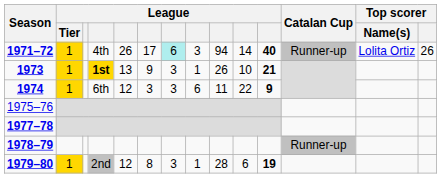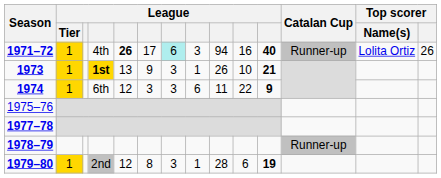 <table class="wikitable" style="text-align: center;">
 <tr>
 <th rowspan="2">Season</th>
 <th colspan="10">League</th>
 <th rowspan="2">Catalan Cup</th>
 <th colspan="2">Top scorer</th>
 </tr>
 <tr>
 <th>Tier</th>
 <th></th>
 <th></th>
 <th width="25"></th>
 <th width="25"></th>
 <th width="25"></th>
 <th width="25"></th>
 <th width="25"></th>
 <th width="25"></th>
 <th width="25"></th>
 <th>Name(s)</th>
 <th></th>
 </tr>
 <tr>
 <td><a href='#'><strong>1971–72</strong></a></td>
 <td bgcolor="gold">1</td>
 <td></td>
 <td>4th</td>
-<td>26</td>
+<td><strong>26</strong></td>
 <td>17</td>
 <td style="background: paleturquoise;">6</td>
 <td>3</td>
 <td>94</td>
-<td>14</td>
+<td>16</td>
 <td><strong>40</strong></td>
 <td bgcolor="silver">Runner-up</td>
 <td align="left"> <a href='#'>Lolita Ortiz</a></td>
 <td>26</td>
 </tr>
 <tr>
 <td><a href='#'><strong>1973</strong></a></td>
 <td bgcolor="gold">1</td>
 <td></td>
 <td bgcolor="gold"><strong>1st</strong></td>
 <td>13</td>
 <td>9</td>
 <td>3</td>
 <td>1</td>
 <td>26</td>
 <td>10</td>
 <td><strong>21</strong></td>
 <td rowspan="2" bgcolor="#DCDCDC"></td>
 <td></td>
 <td></td>
 </tr>
 <tr>
 <td><a href='#'><strong>1974</strong></a></td>
 <td bgcolor="gold">1</td>
 <td></td>
 <td>6th</td>
 <td>12</td>
 <td>3</td>
 <td>3</td>
 <td>6</td>
 <td>11</td>
 <td>22</td>
 <td><strong>9</strong></td>
 <td></td>
 <td></td>
 </tr>
 <tr>
 <td><a href='#'>1975–76</a></td>
 <td colspan="10" bgcolor="#DCDCDC"></td>
 <td></td>
 <td></td>
 <td></td>
 </tr>
 <tr>
 <td><a href='#'><strong>1977–78</strong></a></td>
 <td colspan="10" bgcolor="#DCDCDC"></td>
 <td></td>
 <td></td>
 <td></td>
 </tr>
 <tr>
 <td><a href='#'><strong>1978–79</strong></a></td>
 <td></td>
 <td></td>
 <td></td>
 <td></td>
 <td></td>
 <td></td>
 <td></td>
 <td></td>
 <td></td>
 <td></td>
 <td bgcolor="silver">Runner-up</td>
 <td></td>
 <td></td>
 </tr>
 <tr>
 <td><a href='#'><strong>1979–80</strong></a></td>
 <td bgcolor="gold">1</td>
 <td></td>
 <td bgcolor="silver">2nd</td>
 <td>12</td>
 <td>8</td>
 <td>3</td>
 <td>1</td>
 <td>28</td>
 <td>6</td>
 <td><strong>19</strong></td>
 <td></td>
 <td></td>
 <td></td>
 </tr>
 </table>
